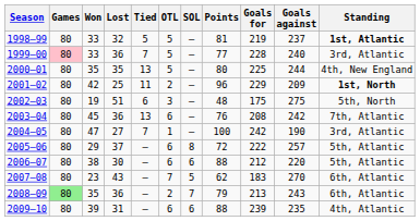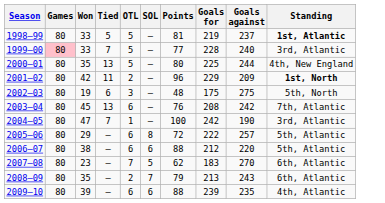 <table class="wikitable" style="text-align:center">
 <tr>
 <th><a href='#'>Season</a></th>
 <th>Games</th>
 <th>Won</th>
-<th>Lost</th>
 <th>Tied</th>
 <th>OTL</th>
 <th>SOL</th>
 <th>Points</th>
 <th>Goals<br>for</th>
 <th>Goals<br>against</th>
 <th>Standing</th>
 </tr>
 <tr>
 <td><a href='#'>1998–99</a></td>
 <td>80</td>
 <td>33</td>
-<td>32</td>
 <td>5</td>
 <td>5</td>
 <td>—</td>
 <td>81</td>
 <td>219</td>
 <td>237</td>
 <td><strong>1st, Atlantic</strong></td>
 </tr>
 <tr>
 <td><a href='#'>1999–00</a></td>
 <td style="background: pink;">80</td>
 <td>33</td>
-<td>36</td>
 <td>7</td>
 <td>5</td>
 <td>—</td>
 <td>77</td>
 <td>228</td>
 <td>240</td>
 <td>3rd, Atlantic</td>
 </tr>
 <tr>
 <td><a href='#'>2000–01</a></td>
 <td>80</td>
-<td>35</td>
 <td>35</td>
 <td>13</td>
 <td>5</td>
 <td>—</td>
 <td>80</td>
 <td>225</td>
 <td>244</td>
 <td>4th, New England</td>
 </tr>
 <tr>
 <td><a href='#'>2001–02</a></td>
 <td>80</td>
 <td>42</td>
-<td>25</td>
 <td>11</td>
 <td>2</td>
 <td>—</td>
 <td>96</td>
 <td>229</td>
 <td>209</td>
 <td><strong>1st, North</strong></td>
 </tr>
 <tr>
 <td><a href='#'>2002–03</a></td>
 <td>80</td>
 <td>19</td>
-<td>51</td>
 <td>6</td>
 <td>3</td>
 <td>—</td>
 <td>48</td>
 <td>175</td>
 <td>275</td>
 <td>5th, North</td>
 </tr>
 <tr>
 <td><a href='#'>2003–04</a></td>
 <td>80</td>
 <td>45</td>
-<td>36</td>
 <td>13</td>
 <td>6</td>
 <td>—</td>
 <td>76</td>
 <td>208</td>
 <td>242</td>
 <td>7th, Atlantic</td>
 </tr>
 <tr>
 <td><a href='#'>2004–05</a></td>
 <td>80</td>
 <td>47</td>
-<td>27</td>
 <td>7</td>
 <td>1</td>
 <td>—</td>
 <td>100</td>
 <td>242</td>
 <td>190</td>
 <td>3rd, Atlantic</td>
 </tr>
 <tr>
 <td><a href='#'>2005–06</a></td>
 <td>80</td>
 <td>29</td>
-<td>37</td>
 <td>—</td>
 <td>6</td>
 <td>8</td>
 <td>72</td>
 <td>222</td>
 <td>257</td>
 <td>5th, Atlantic</td>
 </tr>
 <tr>
 <td><a href='#'>2006–07</a></td>
 <td>80</td>
 <td>38</td>
-<td>30</td>
 <td>—</td>
 <td>6</td>
 <td>6</td>
 <td>88</td>
 <td>212</td>
 <td>220</td>
 <td>5th, Atlantic</td>
 </tr>
 <tr>
 <td><a href='#'>2007–08</a></td>
 <td>80</td>
 <td>23</td>
-<td>43</td>
 <td>—</td>
 <td>7</td>
 <td>5</td>
 <td>62</td>
 <td>183</td>
 <td>270</td>
 <td>6th, Atlantic</td>
 </tr>
 <tr>
 <td><a href='#'>2008–09</a></td>
-<td style="background: lightgreen;">80</td>
+<td>80</td>
 <td>35</td>
-<td>36</td>
 <td>—</td>
 <td>2</td>
 <td>7</td>
 <td>79</td>
 <td>213</td>
 <td>243</td>
 <td>6th, Atlantic</td>
 </tr>
 <tr>
 <td><a href='#'>2009–10</a></td>
 <td>80</td>
 <td>39</td>
-<td>31</td>
 <td>—</td>
 <td>6</td>
 <td>6</td>
 <td>88</td>
 <td>239</td>
 <td>235</td>
 <td>4th, Atlantic</td>
 </tr>
 </table>
